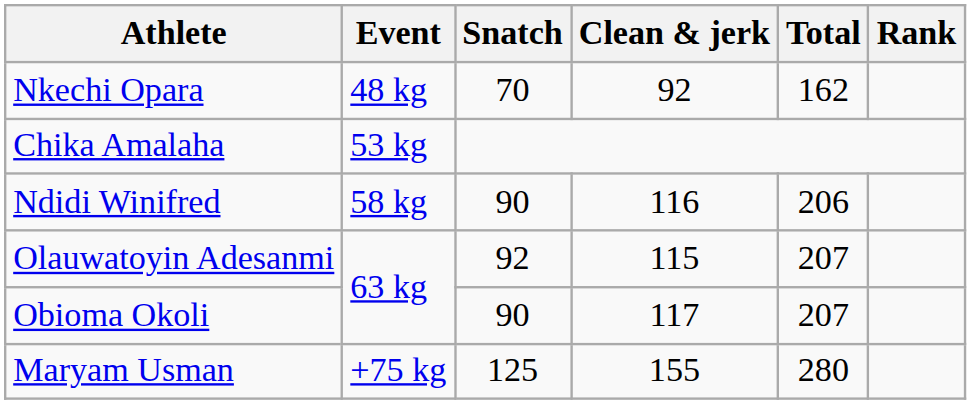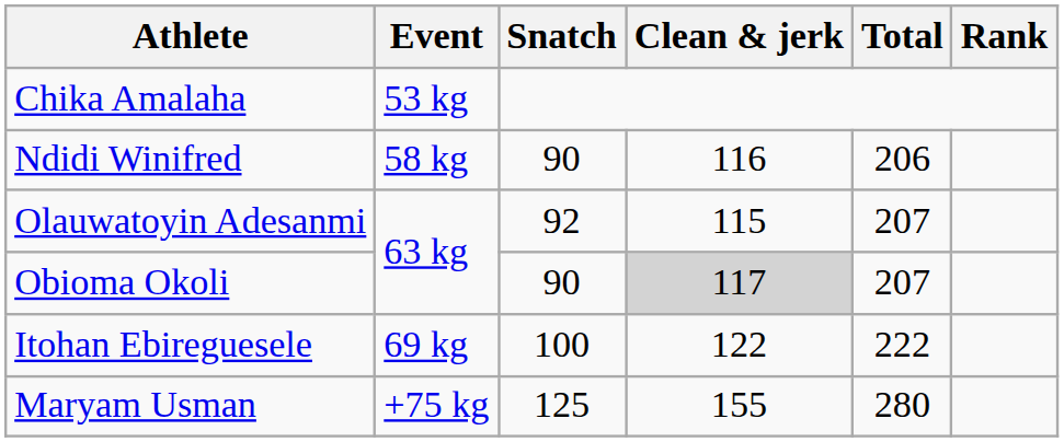 <table class="wikitable" style="font-size:90%;text-align:center">
 <tr>
 <th>Athlete</th>
 <th>Event</th>
 <th>Snatch</th>
 <th>Clean & jerk</th>
 <th>Total</th>
 <th>Rank</th>
-</tr>
-<tr align=center>
-<td align=left><a href='#'>Nkechi Opara</a></td>
-<td align=left><a href='#'>48 kg</a></td>
-<td>70</td>
-<td>92</td>
-<td>162</td>
-<td></td>
 </tr>
 <tr align=center>
 <td align=left><a href='#'>Chika Amalaha</a></td>
 <td align=left><a href='#'>53 kg</a></td>
 <td Colspan=4></td>
 </tr>
 <tr align=center>
 <td align=left><a href='#'>Ndidi Winifred</a></td>
 <td align=left><a href='#'>58 kg</a></td>
 <td>90</td>
 <td>116</td>
 <td>206</td>
 <td></td>
 </tr>
 <tr align=center>
 <td align=left><a href='#'>Olauwatoyin Adesanmi</a></td>
 <td align=left rowspan=2><a href='#'>63 kg</a></td>
 <td>92</td>
 <td>115</td>
 <td>207</td>
 <td></td>
 </tr>
 <tr align=center>
 <td align=left><a href='#'>Obioma Okoli</a></td>
 <td>90</td>
-<td>117</td>
+<td style="background: lightgrey;">117</td>
 <td>207</td>
+<td></td>
+</tr>
+<tr align=center>
+<td align=left><a href='#'>Itohan Ebireguesele</a></td>
+<td align=left><a href='#'>69 kg</a></td>
+<td>100</td>
+<td>122</td>
+<td>222</td>
 <td></td>
 </tr>
 <tr align=center>
 <td align=left><a href='#'>Maryam Usman</a></td>
 <td align=left><a href='#'>+75 kg</a></td>
 <td>125</td>
 <td>155</td>
 <td>280</td>
 <td></td>
 </tr>
 </table>
